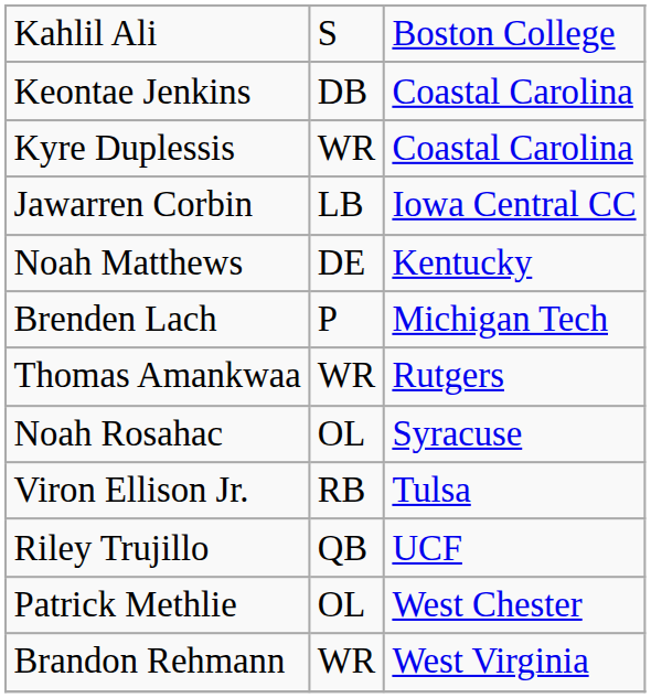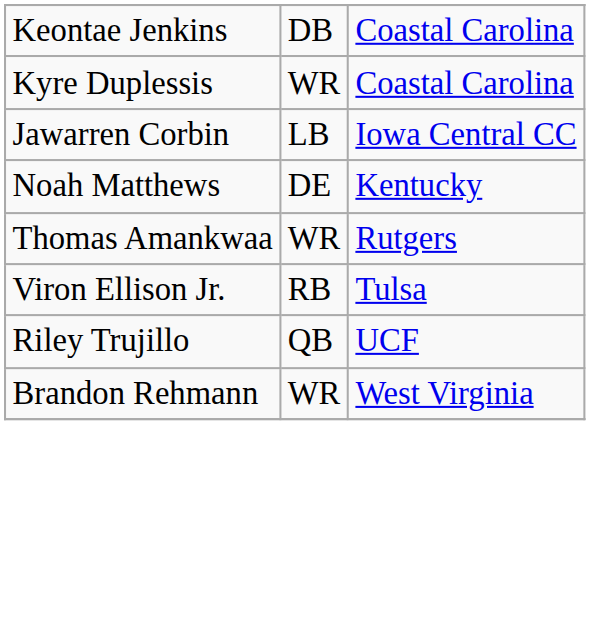 <table class="wikitable sortable">
 <tr>
-</tr>
-<tr>
-<td>Kahlil Ali</td>
-<td>S</td>
-<td><a href='#'>Boston College</a></td>
 </tr>
 <tr>
 <td>Keontae Jenkins</td>
 <td>DB</td>
 <td><a href='#'>Coastal Carolina</a></td>
 </tr>
 <tr>
 <td>Kyre Duplessis</td>
 <td>WR</td>
 <td><a href='#'>Coastal Carolina</a></td>
 </tr>
 <tr>
 <td>Jawarren Corbin</td>
 <td>LB</td>
 <td><a href='#'>Iowa Central CC</a></td>
 </tr>
 <tr>
 <td>Noah Matthews</td>
 <td>DE</td>
 <td><a href='#'>Kentucky</a></td>
 </tr>
 <tr>
-<td>Brenden Lach</td>
-<td>P</td>
-<td><a href='#'>Michigan Tech</a></td>
-</tr>
-<tr>
 <td>Thomas Amankwaa</td>
 <td>WR</td>
 <td><a href='#'>Rutgers</a></td>
-</tr>
-<tr>
-<td>Noah Rosahac</td>
-<td>OL</td>
-<td><a href='#'>Syracuse</a></td>
 </tr>
 <tr>
 <td>Viron Ellison Jr.</td>
 <td>RB</td>
 <td><a href='#'>Tulsa</a></td>
 </tr>
 <tr>
 <td>Riley Trujillo</td>
 <td>QB</td>
 <td><a href='#'>UCF</a></td>
 </tr>
 <tr>
-<td>Patrick Methlie</td>
-<td>OL</td>
-<td><a href='#'>West Chester</a></td>
-</tr>
-<tr>
 <td>Brandon Rehmann</td>
 <td>WR</td>
 <td><a href='#'>West Virginia</a></td>
 </tr>
 <tr>
 </tr>
 </table>
